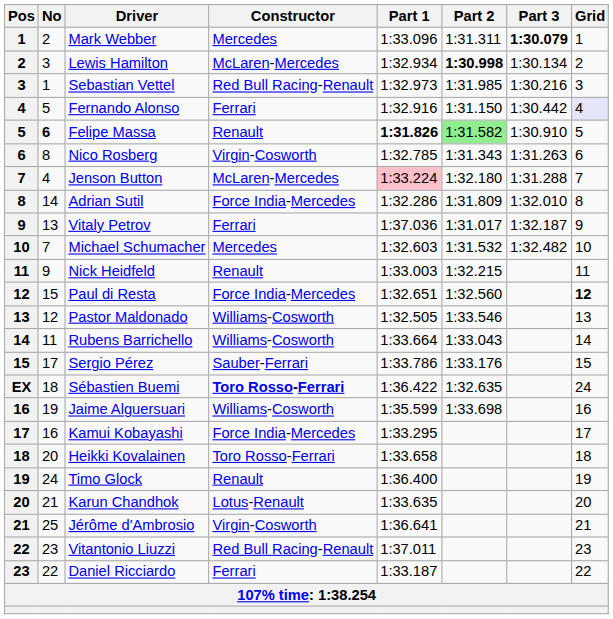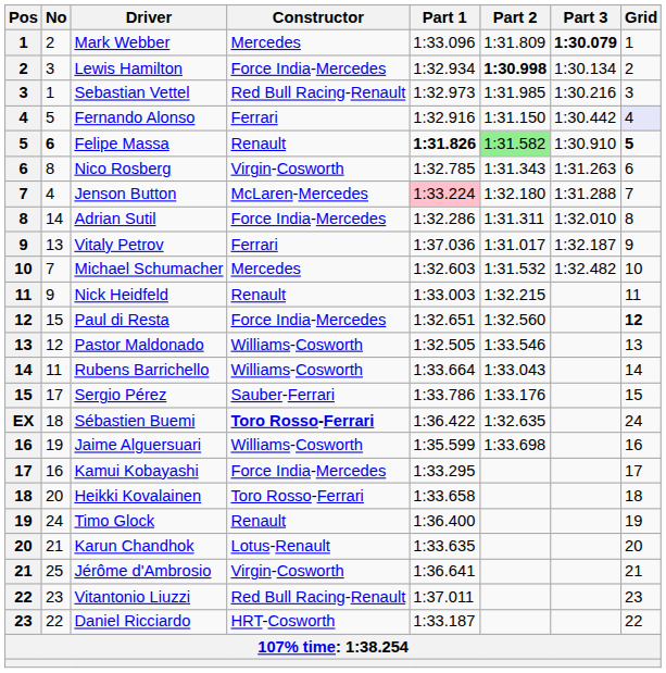 <table class="wikitable sortable" style="font-size:85%">
 <tr>
 <th>Pos</th>
 <th>No</th>
 <th>Driver</th>
 <th>Constructor</th>
 <th>Part 1</th>
 <th>Part 2</th>
 <th>Part 3</th>
 <th>Grid</th>
 </tr>
 <tr>
 <th>1</th>
 <td>2</td>
 <td> <a href='#'>Mark Webber</a></td>
 <td><a href='#'>Mercedes</a></td>
 <td>1:33.096</td>
-<td>1:31.311</td>
+<td>1:31.809</td>
 <td><strong>1:30.079</strong></td>
 <td>1</td>
 </tr>
 <tr>
 <th>2</th>
 <td>3</td>
 <td> <a href='#'>Lewis Hamilton</a></td>
-<td><a href='#'>McLaren</a>-<a href='#'>Mercedes</a></td>
+<td><a href='#'>Force India</a>-<a href='#'>Mercedes</a></td>
 <td>1:32.934</td>
 <td><strong>1:30.998</strong></td>
 <td>1:30.134</td>
 <td>2</td>
 </tr>
 <tr>
 <th>3</th>
 <td>1</td>
 <td> <a href='#'>Sebastian Vettel</a></td>
 <td><a href='#'>Red Bull Racing</a>-<a href='#'>Renault</a></td>
 <td>1:32.973</td>
 <td>1:31.985</td>
 <td>1:30.216</td>
 <td>3</td>
 </tr>
 <tr>
 <th>4</th>
 <td>5</td>
 <td> <a href='#'>Fernando Alonso</a></td>
 <td><a href='#'>Ferrari</a></td>
 <td>1:32.916</td>
 <td>1:31.150</td>
 <td>1:30.442</td>
 <td style="background: lavender;">4</td>
 </tr>
 <tr>
 <th>5</th>
 <td><strong>6</strong></td>
 <td> <a href='#'>Felipe Massa</a></td>
 <td><a href='#'>Renault</a></td>
 <td><strong>1:31.826</strong></td>
 <td style="background: lightgreen;">1:31.582</td>
 <td>1:30.910</td>
-<td>5</td>
+<td><strong>5</strong></td>
 </tr>
 <tr>
 <th>6</th>
 <td>8</td>
 <td> <a href='#'>Nico Rosberg</a></td>
 <td><a href='#'>Virgin</a>-<a href='#'>Cosworth</a></td>
 <td>1:32.785</td>
 <td>1:31.343</td>
 <td>1:31.263</td>
 <td>6</td>
 </tr>
 <tr>
 <th>7</th>
 <td>4</td>
 <td> <a href='#'>Jenson Button</a></td>
 <td><a href='#'>McLaren</a>-<a href='#'>Mercedes</a></td>
 <td style="background: pink;">1:33.224</td>
 <td>1:32.180</td>
 <td>1:31.288</td>
 <td>7</td>
 </tr>
 <tr>
 <th>8</th>
 <td>14</td>
 <td> <a href='#'>Adrian Sutil</a></td>
 <td><a href='#'>Force India</a>-<a href='#'>Mercedes</a></td>
 <td>1:32.286</td>
-<td>1:31.809</td>
+<td>1:31.311</td>
 <td>1:32.010</td>
 <td>8</td>
 </tr>
 <tr>
 <th>9</th>
 <td>13</td>
 <td> <a href='#'>Vitaly Petrov</a></td>
 <td><a href='#'>Ferrari</a></td>
 <td>1:37.036</td>
 <td>1:31.017</td>
 <td>1:32.187</td>
 <td>9</td>
 </tr>
 <tr>
 <th>10</th>
 <td>7</td>
 <td> <a href='#'>Michael Schumacher</a></td>
 <td><a href='#'>Mercedes</a></td>
 <td>1:32.603</td>
 <td>1:31.532</td>
 <td>1:32.482</td>
 <td>10</td>
 </tr>
 <tr>
 <th>11</th>
 <td>9</td>
 <td> <a href='#'>Nick Heidfeld</a></td>
 <td><a href='#'>Renault</a></td>
 <td>1:33.003</td>
 <td>1:32.215</td>
 <td></td>
 <td>11</td>
 </tr>
 <tr>
 <th>12</th>
 <td>15</td>
 <td> <a href='#'>Paul di Resta</a></td>
 <td><a href='#'>Force India</a>-<a href='#'>Mercedes</a></td>
 <td>1:32.651</td>
 <td>1:32.560</td>
 <td></td>
 <td><strong>12</strong></td>
 </tr>
 <tr>
 <th>13</th>
 <td>12</td>
 <td> <a href='#'>Pastor Maldonado</a></td>
 <td><a href='#'>Williams</a>-<a href='#'>Cosworth</a></td>
 <td>1:32.505</td>
 <td>1:33.546</td>
 <td></td>
 <td>13</td>
 </tr>
 <tr>
 <th>14</th>
 <td>11</td>
 <td> <a href='#'>Rubens Barrichello</a></td>
 <td><a href='#'>Williams</a>-<a href='#'>Cosworth</a></td>
 <td>1:33.664</td>
 <td>1:33.043</td>
 <td></td>
 <td>14</td>
 </tr>
 <tr>
 <th>15</th>
 <td>17</td>
 <td> <a href='#'>Sergio Pérez</a></td>
 <td><a href='#'>Sauber</a>-<a href='#'>Ferrari</a></td>
 <td>1:33.786</td>
 <td>1:33.176</td>
 <td></td>
 <td>15</td>
 </tr>
 <tr>
 <th>EX</th>
 <td>18</td>
 <td> <a href='#'>Sébastien Buemi</a></td>
 <td><strong><a href='#'>Toro Rosso</a>-<a href='#'>Ferrari</a></strong></td>
 <td>1:36.422</td>
 <td>1:32.635</td>
 <td></td>
 <td>24</td>
 </tr>
 <tr>
 <th>16</th>
 <td>19</td>
 <td> <a href='#'>Jaime Alguersuari</a></td>
 <td><a href='#'>Williams</a>-<a href='#'>Cosworth</a></td>
 <td>1:35.599</td>
 <td>1:33.698</td>
 <td></td>
 <td>16</td>
 </tr>
 <tr>
 <th>17</th>
 <td>16</td>
 <td> <a href='#'>Kamui Kobayashi</a></td>
 <td><a href='#'>Force India</a>-<a href='#'>Mercedes</a></td>
 <td>1:33.295</td>
 <td></td>
 <td></td>
 <td>17</td>
 </tr>
 <tr>
 <th>18</th>
 <td>20</td>
 <td> <a href='#'>Heikki Kovalainen</a></td>
 <td><a href='#'>Toro Rosso</a>-<a href='#'>Ferrari</a></td>
 <td>1:33.658</td>
 <td></td>
 <td></td>
 <td>18</td>
 </tr>
 <tr>
 <th>19</th>
 <td>24</td>
 <td> <a href='#'>Timo Glock</a></td>
 <td><a href='#'>Renault</a></td>
 <td>1:36.400</td>
 <td></td>
 <td></td>
 <td>19</td>
 </tr>
 <tr>
 <th>20</th>
 <td>21</td>
 <td> <a href='#'>Karun Chandhok</a></td>
 <td><a href='#'>Lotus</a>-<a href='#'>Renault</a></td>
 <td>1:33.635</td>
 <td></td>
 <td></td>
 <td>20</td>
 </tr>
 <tr>
 <th>21</th>
 <td>25</td>
 <td> <a href='#'>Jérôme d'Ambrosio</a></td>
 <td><a href='#'>Virgin</a>-<a href='#'>Cosworth</a></td>
 <td>1:36.641</td>
 <td></td>
 <td></td>
 <td>21</td>
 </tr>
 <tr>
 <th>22</th>
 <td>23</td>
 <td> <a href='#'>Vitantonio Liuzzi</a></td>
 <td><a href='#'>Red Bull Racing</a>-<a href='#'>Renault</a></td>
 <td>1:37.011</td>
 <td></td>
 <td></td>
 <td>23</td>
 </tr>
 <tr>
 <th>23</th>
 <td>22</td>
 <td> <a href='#'>Daniel Ricciardo</a></td>
-<td><a href='#'>Ferrari</a></td>
+<td><a href='#'>HRT</a>-<a href='#'>Cosworth</a></td>
 <td>1:33.187</td>
 <td></td>
 <td></td>
 <td>22</td>
 </tr>
 <tr>
 <th colspan=8><a href='#'>107% time</a>: 1:38.254</th>
 </tr>
 <tr>
 <th colspan="8"></th>
 </tr>
 </table>
